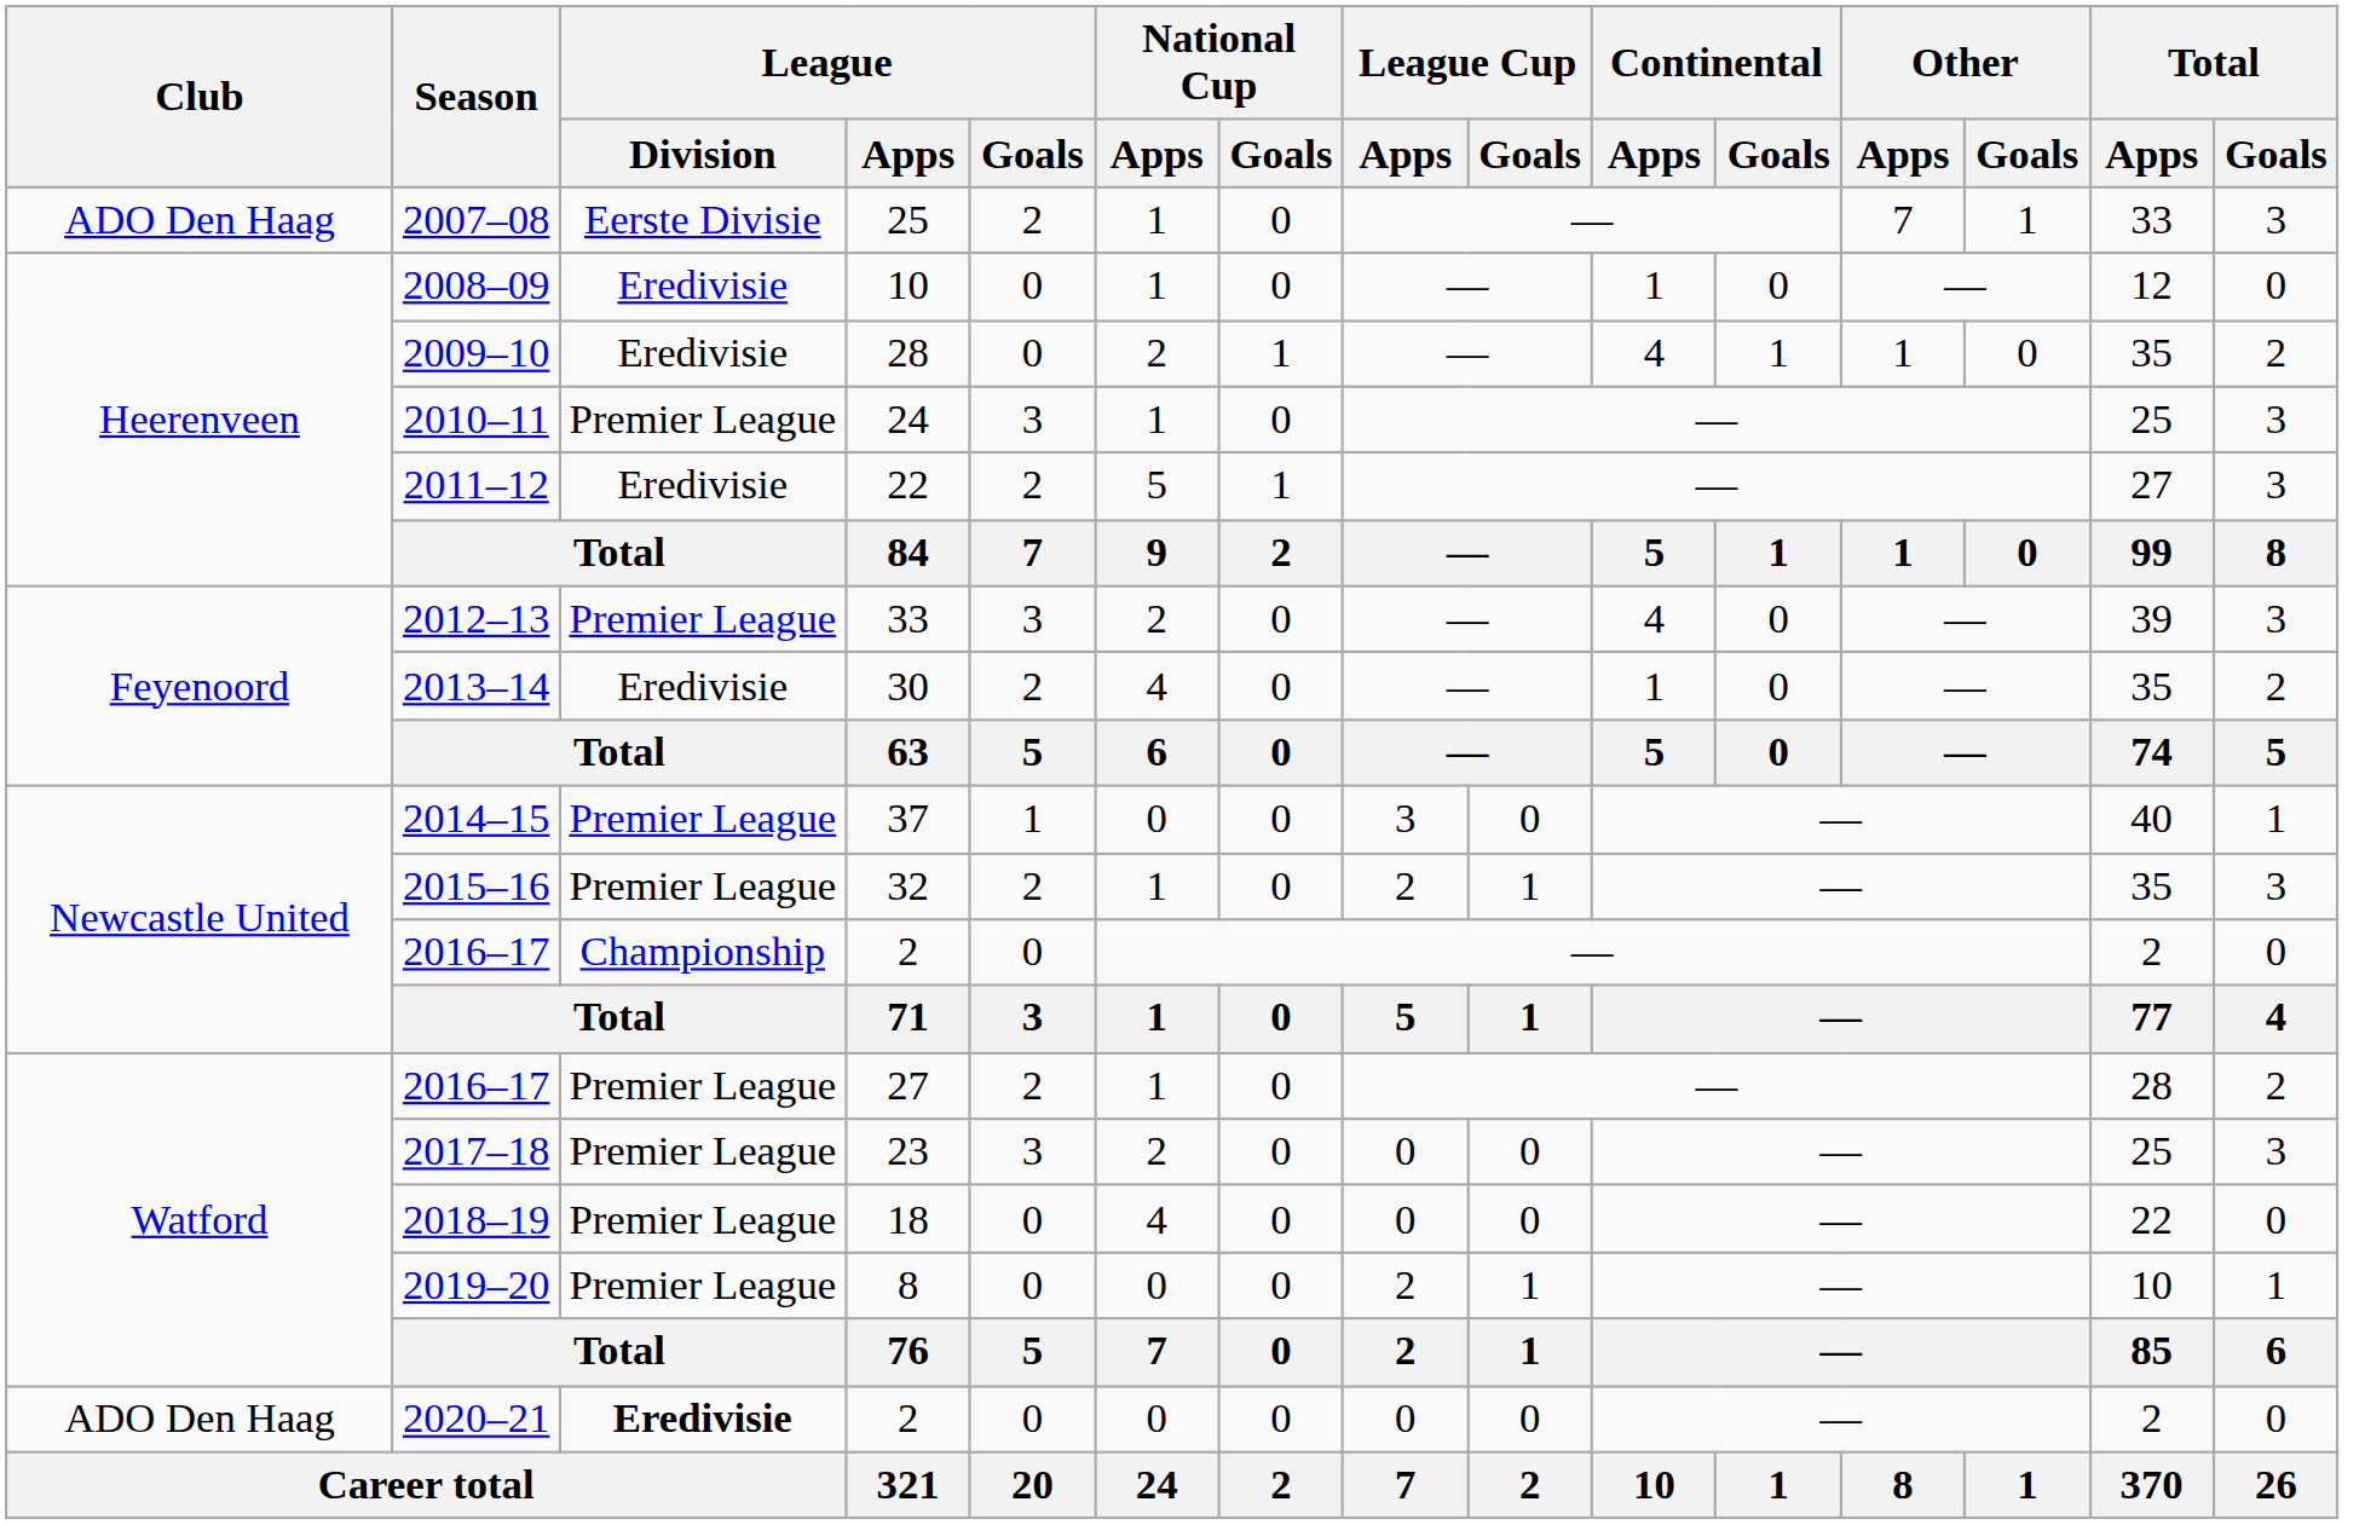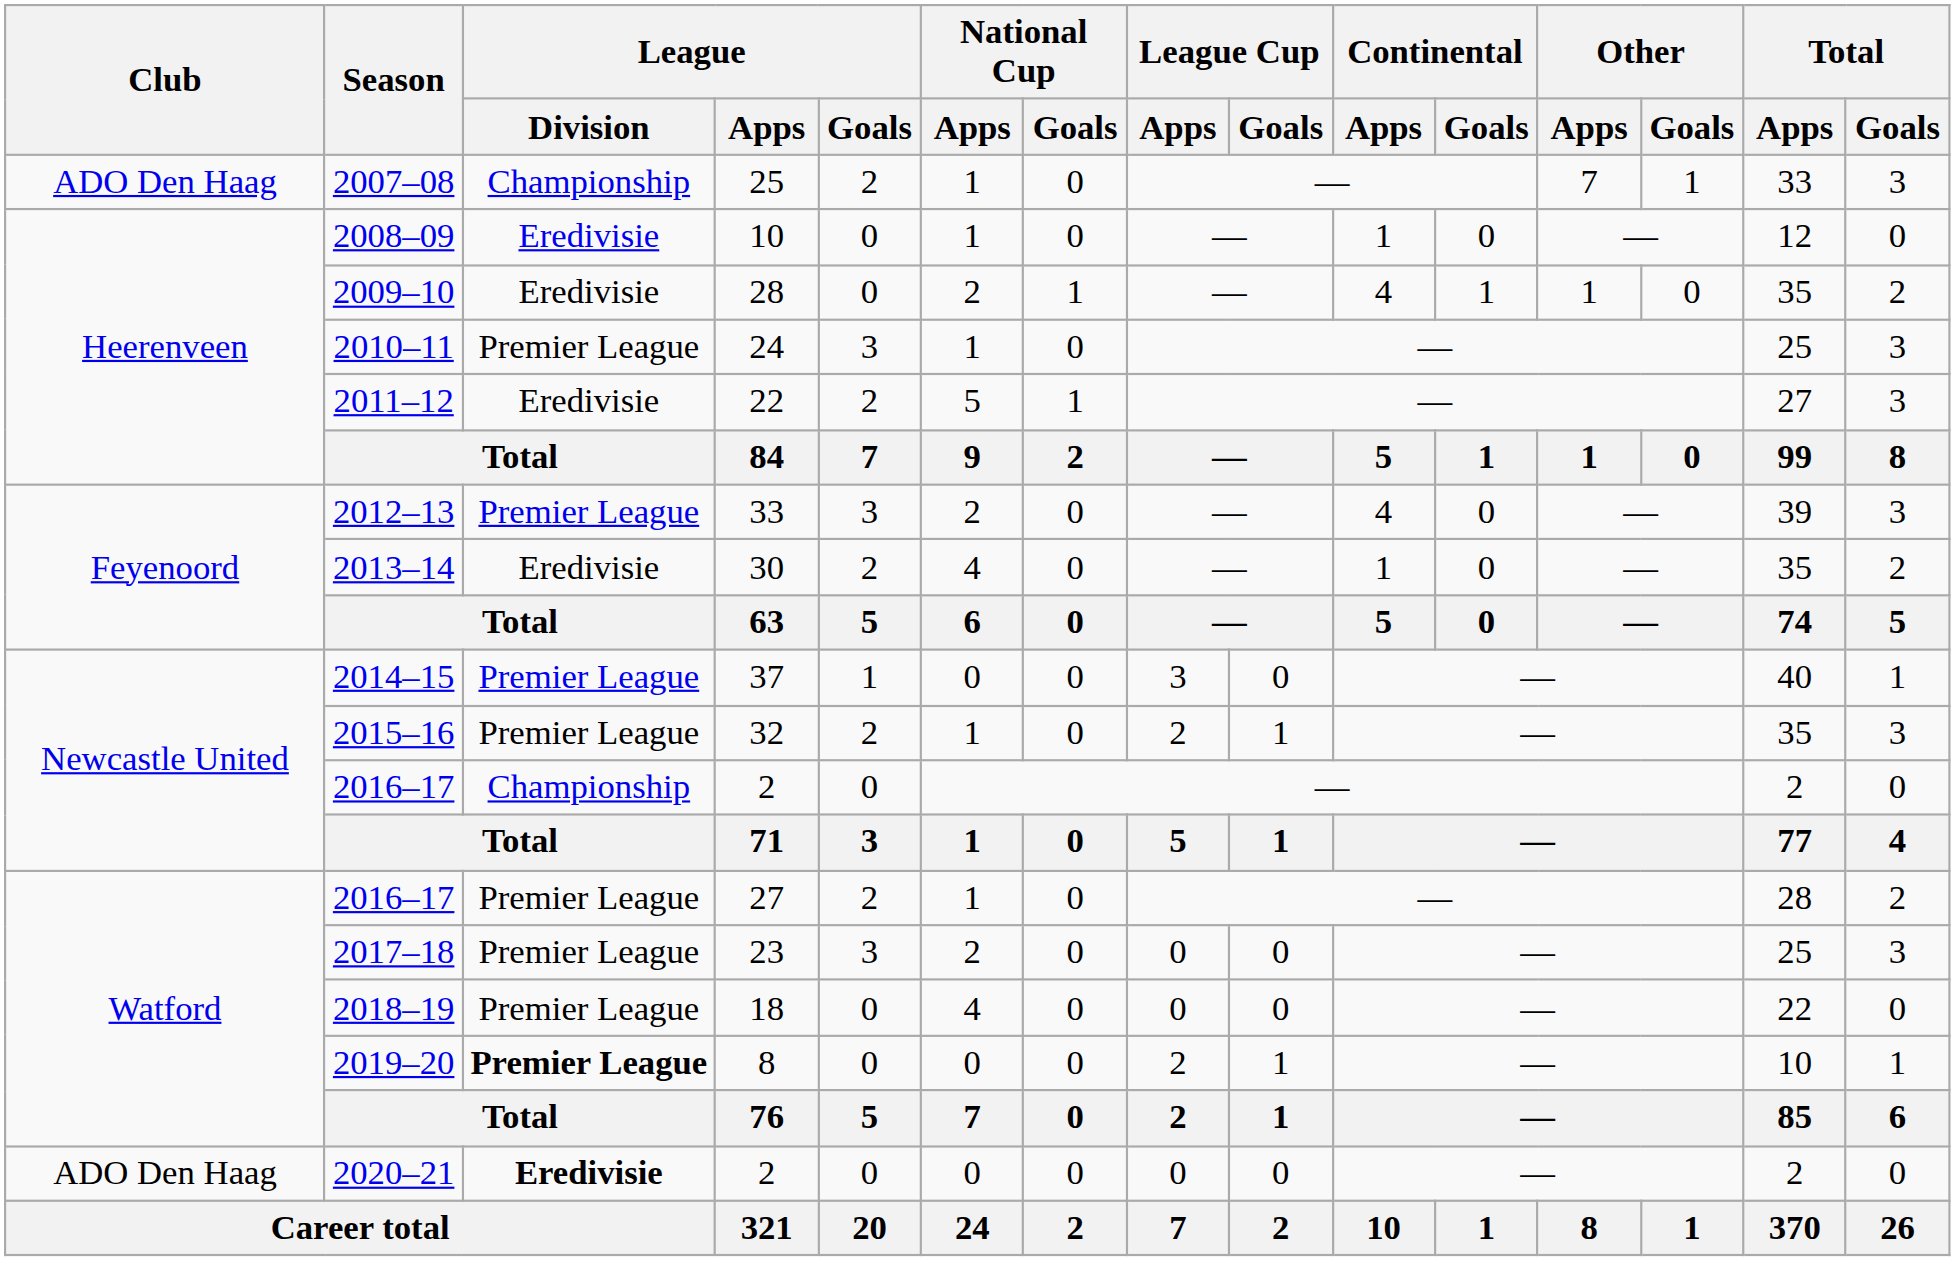 <table class="wikitable" style="text-align:center">
 <tr>
 <th rowspan=2 width=140>Club</th>
 <th rowspan=2>Season</th>
 <th colspan=3>League</th>
 <th colspan=2>National Cup</th>
 <th colspan=2>League Cup</th>
 <th colspan=2>Continental</th>
 <th colspan=2>Other</th>
 <th colspan=2>Total</th>
 </tr>
 <tr>
 <th>Division</th>
 <th width=40>Apps</th>
 <th width=40>Goals</th>
 <th width=40>Apps</th>
 <th width=40>Goals</th>
 <th width=40>Apps</th>
 <th width=40>Goals</th>
 <th width=40>Apps</th>
 <th width=40>Goals</th>
 <th width=40>Apps</th>
 <th width=40>Goals</th>
 <th width=40>Apps</th>
 <th width=40>Goals</th>
 </tr>
 <tr>
 <td><a href='#'>ADO Den Haag</a></td>
 <td><a href='#'>2007–08</a></td>
-<td><a href='#'>Eerste Divisie</a></td>
+<td><a href='#'>Championship</a></td>
 <td>25</td>
 <td>2</td>
 <td>1</td>
 <td>0</td>
 <td colspan=4>—</td>
 <td>7</td>
 <td>1</td>
 <td>33</td>
 <td>3</td>
 </tr>
 <tr>
 <td rowspan=5><a href='#'>Heerenveen</a></td>
 <td><a href='#'>2008–09</a></td>
 <td><a href='#'>Eredivisie</a></td>
 <td>10</td>
 <td>0</td>
 <td>1</td>
 <td>0</td>
 <td colspan=2>—</td>
 <td>1</td>
 <td>0</td>
 <td colspan=2>—</td>
 <td>12</td>
 <td>0</td>
 </tr>
 <tr>
 <td><a href='#'>2009–10</a></td>
 <td>Eredivisie</td>
 <td>28</td>
 <td>0</td>
 <td>2</td>
 <td>1</td>
 <td colspan=2>—</td>
 <td>4</td>
 <td>1</td>
 <td>1</td>
 <td>0</td>
 <td>35</td>
 <td>2</td>
 </tr>
 <tr>
 <td><a href='#'>2010–11</a></td>
 <td>Premier League</td>
 <td>24</td>
 <td>3</td>
 <td>1</td>
 <td>0</td>
 <td colspan=6>—</td>
 <td>25</td>
 <td>3</td>
 </tr>
 <tr>
 <td><a href='#'>2011–12</a></td>
 <td>Eredivisie</td>
 <td>22</td>
 <td>2</td>
 <td>5</td>
 <td>1</td>
 <td colspan=6>—</td>
 <td>27</td>
 <td>3</td>
 </tr>
 <tr>
 <th colspan=2>Total</th>
 <th>84</th>
 <th>7</th>
 <th>9</th>
 <th>2</th>
 <th colspan=2>—</th>
 <th>5</th>
 <th>1</th>
 <th>1</th>
 <th>0</th>
 <th>99</th>
 <th>8</th>
 </tr>
 <tr>
 <td rowspan=3><a href='#'>Feyenoord</a></td>
 <td><a href='#'>2012–13</a></td>
 <td><a href='#'>Premier League</a></td>
 <td>33</td>
 <td>3</td>
 <td>2</td>
 <td>0</td>
 <td colspan=2>—</td>
 <td>4</td>
 <td>0</td>
 <td colspan=2>—</td>
 <td>39</td>
 <td>3</td>
 </tr>
 <tr>
 <td><a href='#'>2013–14</a></td>
 <td>Eredivisie</td>
 <td>30</td>
 <td>2</td>
 <td>4</td>
 <td>0</td>
 <td colspan=2>—</td>
 <td>1</td>
 <td>0</td>
 <td colspan=2>—</td>
 <td>35</td>
 <td>2</td>
 </tr>
 <tr>
 <th colspan=2>Total</th>
 <th>63</th>
 <th>5</th>
 <th>6</th>
 <th>0</th>
 <th colspan=2>—</th>
 <th>5</th>
 <th>0</th>
 <th colspan=2>—</th>
 <th>74</th>
 <th>5</th>
 </tr>
 <tr>
 <td rowspan="4"><a href='#'>Newcastle United</a></td>
 <td><a href='#'>2014–15</a></td>
 <td><a href='#'>Premier League</a></td>
 <td>37</td>
 <td>1</td>
 <td>0</td>
 <td>0</td>
 <td>3</td>
 <td>0</td>
 <td colspan=4>—</td>
 <td>40</td>
 <td>1</td>
 </tr>
 <tr>
 <td><a href='#'>2015–16</a></td>
 <td>Premier League</td>
 <td>32</td>
 <td>2</td>
 <td>1</td>
 <td>0</td>
 <td>2</td>
 <td>1</td>
 <td colspan=4>—</td>
 <td>35</td>
 <td>3</td>
 </tr>
 <tr>
 <td><a href='#'>2016–17</a></td>
 <td><a href='#'>Championship</a></td>
 <td>2</td>
 <td>0</td>
 <td colspan="8">—</td>
 <td>2</td>
 <td>0</td>
 </tr>
 <tr>
 <th colspan="2">Total</th>
 <th>71</th>
 <th>3</th>
 <th>1</th>
 <th>0</th>
 <th>5</th>
 <th>1</th>
 <th colspan="4">—</th>
 <th>77</th>
 <th>4</th>
 </tr>
 <tr>
 <td rowspan=5><a href='#'>Watford</a></td>
 <td><a href='#'>2016–17</a></td>
 <td>Premier League</td>
 <td>27</td>
 <td>2</td>
 <td>1</td>
 <td>0</td>
 <td colspan="6">—</td>
 <td>28</td>
 <td>2</td>
 </tr>
 <tr>
 <td><a href='#'>2017–18</a></td>
 <td>Premier League</td>
 <td>23</td>
 <td>3</td>
 <td>2</td>
 <td>0</td>
 <td>0</td>
 <td>0</td>
 <td colspan="4">—</td>
 <td>25</td>
 <td>3</td>
 </tr>
 <tr>
 <td><a href='#'>2018–19</a></td>
 <td>Premier League</td>
 <td>18</td>
 <td>0</td>
 <td>4</td>
 <td>0</td>
 <td>0</td>
 <td>0</td>
 <td colspan=4>—</td>
 <td>22</td>
 <td>0</td>
 </tr>
 <tr>
 <td><a href='#'>2019–20</a></td>
-<td>Premier League</td>
+<td><strong>Premier League</strong></td>
 <td>8</td>
 <td>0</td>
 <td>0</td>
 <td>0</td>
 <td>2</td>
 <td>1</td>
 <td colspan=4>—</td>
 <td>10</td>
 <td>1</td>
 </tr>
 <tr>
 <th colspan=2>Total</th>
 <th>76</th>
 <th>5</th>
 <th>7</th>
 <th>0</th>
 <th>2</th>
 <th>1</th>
 <th colspan="4">—</th>
 <th>85</th>
 <th>6</th>
 </tr>
 <tr>
 <td>ADO Den Haag</td>
 <td><a href='#'>2020–21</a></td>
 <td><strong>Eredivisie</strong></td>
 <td>2</td>
 <td>0</td>
 <td>0</td>
 <td>0</td>
 <td>0</td>
 <td>0</td>
 <td colspan=4>—</td>
 <td>2</td>
 <td>0</td>
 </tr>
 <tr>
 <th colspan=3>Career total</th>
 <th>321</th>
 <th>20</th>
 <th>24</th>
 <th>2</th>
 <th>7</th>
 <th>2</th>
 <th>10</th>
 <th>1</th>
 <th>8</th>
 <th>1</th>
 <th>370</th>
 <th>26</th>
 </tr>
 </table>
